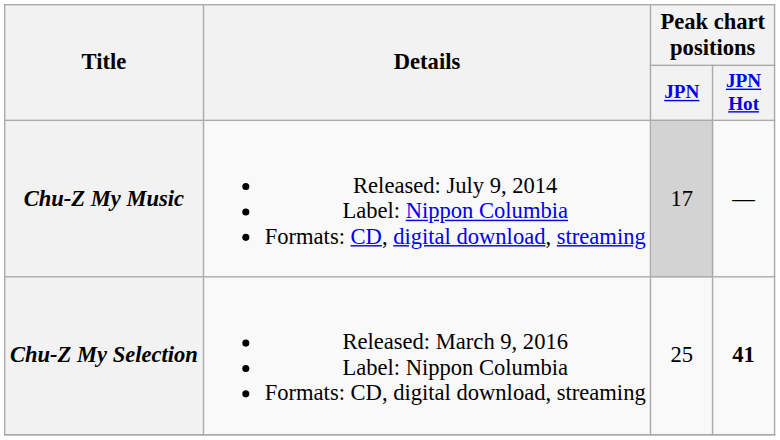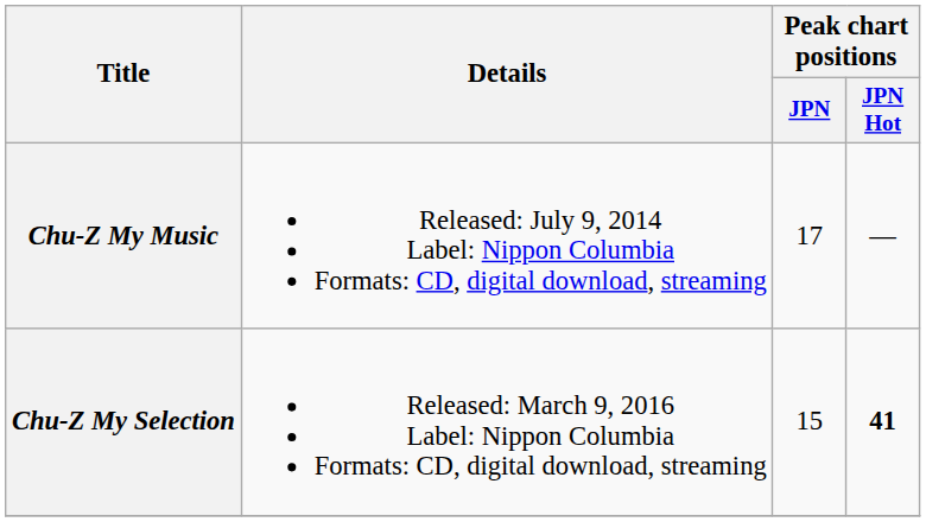 <table class="wikitable plainrowheaders" style="text-align:center;">
 <tr>
 <th scope="col" rowspan="2">Title</th>
 <th scope="col" rowspan="2">Details</th>
 <th scope="col" colspan="2">Peak chart positions</th>
 </tr>
 <tr>
 <th scope="col" style="width:2.75em;font-size:85%;"><a href='#'>JPN</a><br></th>
 <th scope="col" style="width:2.75em;font-size:85%;"><a href='#'>JPN<br>Hot</a><br></th>
 </tr>
 <tr>
 <th scope="row"><em>Chu-Z My Music</em></th>
 <td><br><ul><li>Released: July 9, 2014</li><li>Label: <a href='#'>Nippon Columbia</a></li><li>Formats: <a href='#'>CD</a>, <a href='#'>digital download</a>, <a href='#'>streaming</a></li></ul></td>
-<td style="background: lightgrey;">17</td>
+<td>17</td>
 <td>—</td>
 </tr>
 <tr>
 <th scope="row"><em>Chu-Z My Selection</em></th>
 <td><br><ul><li>Released: March 9, 2016</li><li>Label: Nippon Columbia</li><li>Formats: CD, digital download, streaming</li></ul></td>
-<td>25</td>
+<td>15</td>
 <td><strong>41</strong></td>
 </tr>
 <tr>
 </tr>
 </table>
